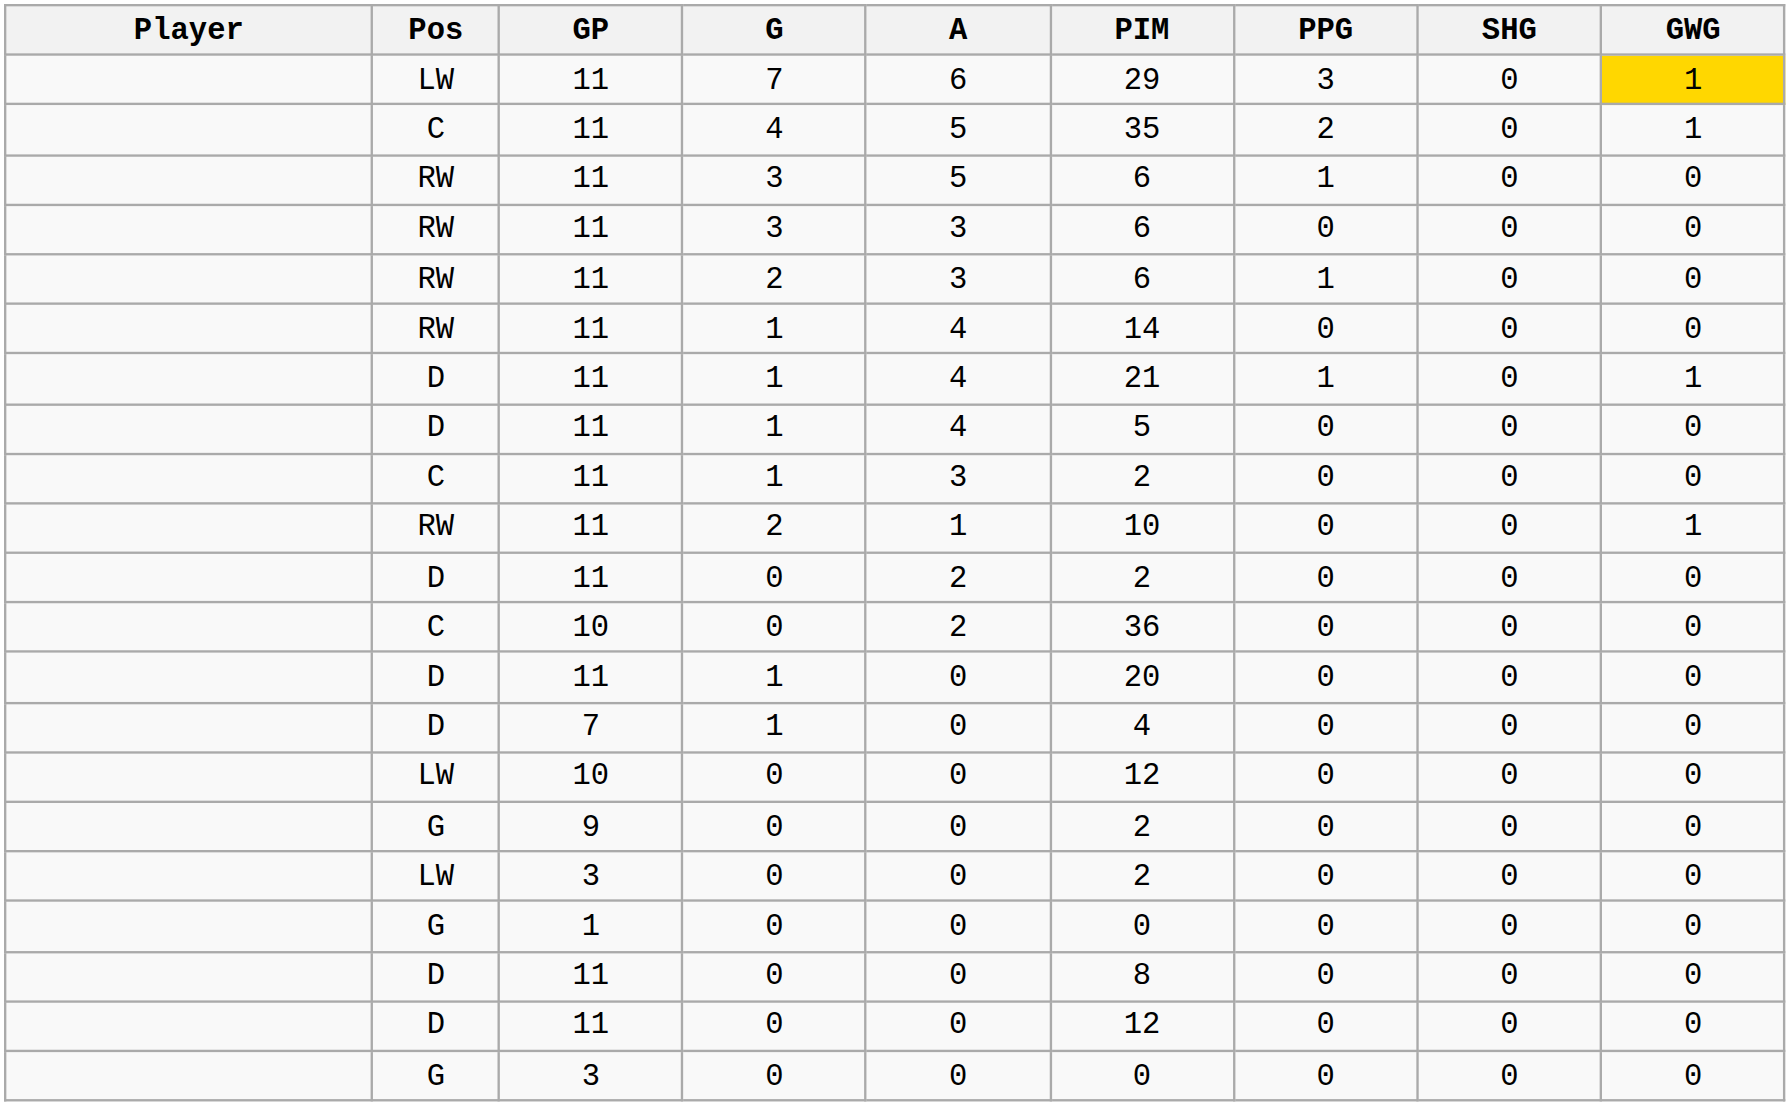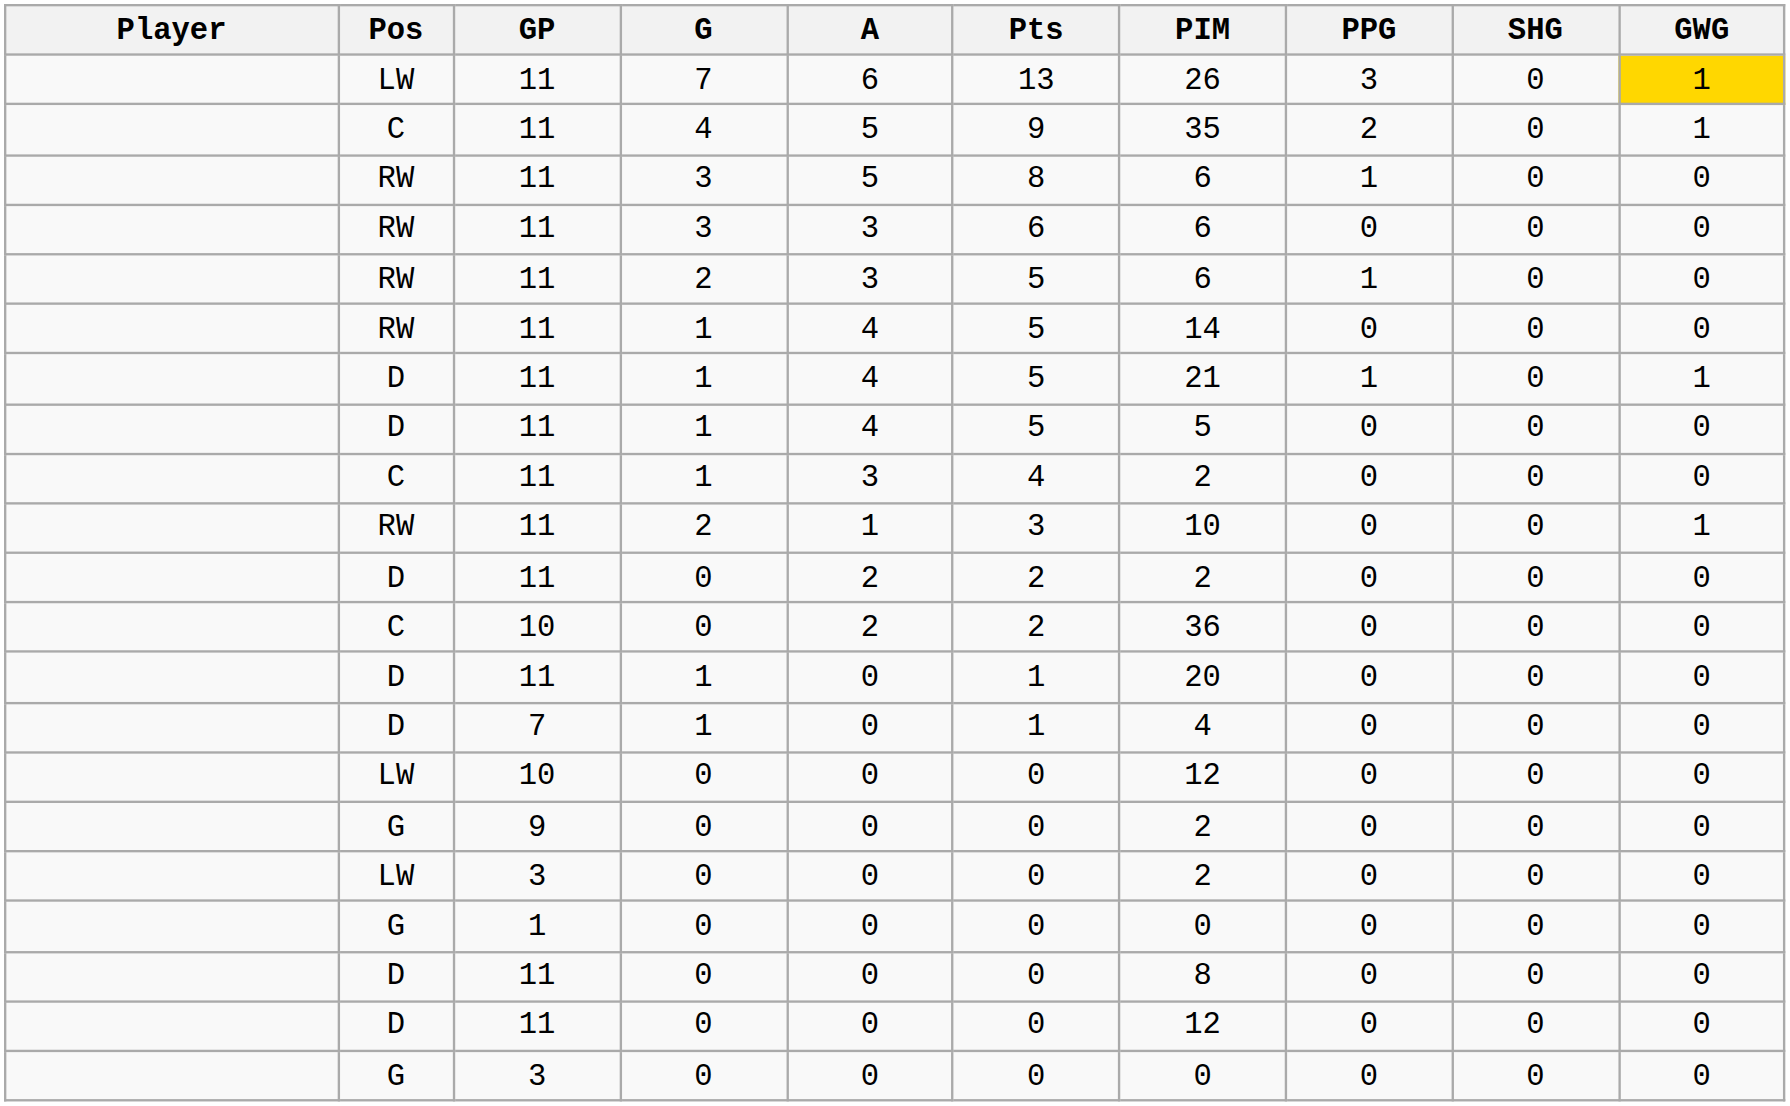 <table class="wikitable sortable" width="60%">
 <tr ALIGN="center">
 <th bgcolor="#DDDDFF" width="10%">Player</th>
 <th bgcolor="#DDDDFF" width="3%" title="Position">Pos</th>
 <th bgcolor="#DDDDFF" width="5%" title="Games played">GP</th>
 <th bgcolor="#DDDDFF" width="5%" title="Goals">G</th>
 <th bgcolor="#DDDDFF" width="5%" title="Assists">A</th>
+<th bgcolor="#DDDDFF" width="5%" title="Points">Pts</th>
 <th bgcolor="#DDDDFF" width="5%" title="Penalties in Minutes">PIM</th>
 <th bgcolor="#DDDDFF" width="5%" title="Power play goals">PPG</th>
 <th bgcolor="#DDDDFF" width="5%" title="Short-handed goals">SHG</th>
 <th bgcolor="#DDDDFF" width="5%" title="Game-winning goals">GWG</th>
 </tr>
 <tr align="center">
 <td align="right"></td>
 <td>LW</td>
 <td>11</td>
 <td>7</td>
 <td>6</td>
-<td>29</td>
+<td>13</td>
+<td>26</td>
 <td>3</td>
 <td>0</td>
 <td style="background: gold;">1</td>
 </tr>
 <tr align="center">
 <td align="right"></td>
 <td>C</td>
 <td>11</td>
 <td>4</td>
 <td>5</td>
+<td>9</td>
 <td>35</td>
 <td>2</td>
 <td>0</td>
 <td>1</td>
 </tr>
 <tr align="center">
 <td align="right"></td>
 <td>RW</td>
 <td>11</td>
 <td>3</td>
 <td>5</td>
+<td>8</td>
 <td>6</td>
 <td>1</td>
 <td>0</td>
 <td>0</td>
 </tr>
 <tr align="center">
 <td align="right"></td>
 <td>RW</td>
 <td>11</td>
 <td>3</td>
 <td>3</td>
 <td>6</td>
+<td>6</td>
 <td>0</td>
 <td>0</td>
 <td>0</td>
 </tr>
 <tr align="center">
 <td align="right"></td>
 <td>RW</td>
 <td>11</td>
 <td>2</td>
 <td>3</td>
+<td>5</td>
 <td>6</td>
 <td>1</td>
 <td>0</td>
 <td>0</td>
 </tr>
 <tr align="center">
 <td align="right"></td>
 <td>RW</td>
 <td>11</td>
 <td>1</td>
 <td>4</td>
+<td>5</td>
 <td>14</td>
 <td>0</td>
 <td>0</td>
 <td>0</td>
 </tr>
 <tr align="center">
 <td align="right"></td>
 <td>D</td>
 <td>11</td>
 <td>1</td>
 <td>4</td>
+<td>5</td>
 <td>21</td>
 <td>1</td>
 <td>0</td>
 <td>1</td>
 </tr>
 <tr align="center">
 <td align="right"></td>
 <td>D</td>
 <td>11</td>
 <td>1</td>
 <td>4</td>
 <td>5</td>
+<td>5</td>
 <td>0</td>
 <td>0</td>
 <td>0</td>
 </tr>
 <tr align="center">
 <td align="right"></td>
 <td>C</td>
 <td>11</td>
 <td>1</td>
 <td>3</td>
+<td>4</td>
 <td>2</td>
 <td>0</td>
 <td>0</td>
 <td>0</td>
 </tr>
 <tr align="center">
 <td align="right"></td>
 <td>RW</td>
 <td>11</td>
 <td>2</td>
 <td>1</td>
+<td>3</td>
 <td>10</td>
 <td>0</td>
 <td>0</td>
 <td>1</td>
 </tr>
 <tr align="center">
 <td align="right"></td>
 <td>D</td>
 <td>11</td>
 <td>0</td>
 <td>2</td>
 <td>2</td>
+<td>2</td>
 <td>0</td>
 <td>0</td>
 <td>0</td>
 </tr>
 <tr align="center">
 <td align="right"></td>
 <td>C</td>
 <td>10</td>
 <td>0</td>
+<td>2</td>
 <td>2</td>
 <td>36</td>
 <td>0</td>
 <td>0</td>
 <td>0</td>
 </tr>
 <tr align="center">
 <td align="right"></td>
 <td>D</td>
 <td>11</td>
 <td>1</td>
 <td>0</td>
+<td>1</td>
 <td>20</td>
 <td>0</td>
 <td>0</td>
 <td>0</td>
 </tr>
 <tr align="center">
 <td align="right"></td>
 <td>D</td>
 <td>7</td>
 <td>1</td>
 <td>0</td>
+<td>1</td>
 <td>4</td>
 <td>0</td>
 <td>0</td>
 <td>0</td>
 </tr>
 <tr align="center">
 <td align="right"></td>
 <td>LW</td>
 <td>10</td>
+<td>0</td>
 <td>0</td>
 <td>0</td>
 <td>12</td>
 <td>0</td>
 <td>0</td>
 <td>0</td>
 </tr>
 <tr align="center">
 <td align="right"></td>
 <td>G</td>
 <td>9</td>
 <td>0</td>
 <td>0</td>
+<td>0</td>
 <td>2</td>
 <td>0</td>
 <td>0</td>
 <td>0</td>
 </tr>
 <tr align="center">
 <td align="right"></td>
 <td>LW</td>
 <td>3</td>
+<td>0</td>
 <td>0</td>
 <td>0</td>
 <td>2</td>
 <td>0</td>
 <td>0</td>
 <td>0</td>
 </tr>
 <tr align="center">
 <td align="right"></td>
 <td>G</td>
 <td>1</td>
 <td>0</td>
 <td>0</td>
 <td>0</td>
 <td>0</td>
 <td>0</td>
 <td>0</td>
+<td>0</td>
 </tr>
 <tr align="center">
 <td align="right"></td>
 <td>D</td>
 <td>11</td>
+<td>0</td>
 <td>0</td>
 <td>0</td>
 <td>8</td>
 <td>0</td>
 <td>0</td>
 <td>0</td>
 </tr>
 <tr align="center">
 <td align="right"></td>
 <td>D</td>
 <td>11</td>
+<td>0</td>
 <td>0</td>
 <td>0</td>
 <td>12</td>
 <td>0</td>
 <td>0</td>
 <td>0</td>
 </tr>
 <tr align="center">
 <td align="right"></td>
 <td>G</td>
 <td>3</td>
 <td>0</td>
 <td>0</td>
 <td>0</td>
 <td>0</td>
 <td>0</td>
 <td>0</td>
+<td>0</td>
 </tr>
 </table>
